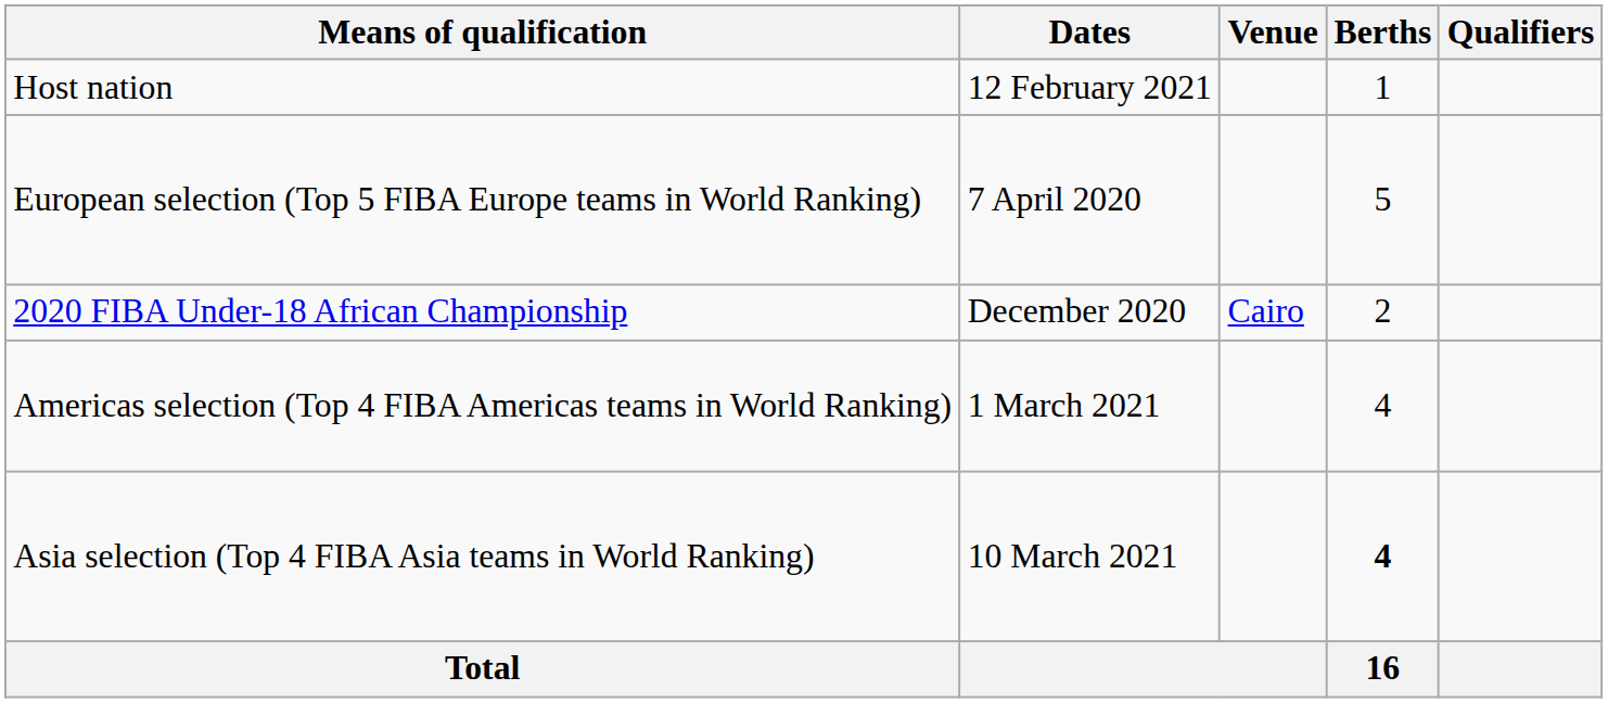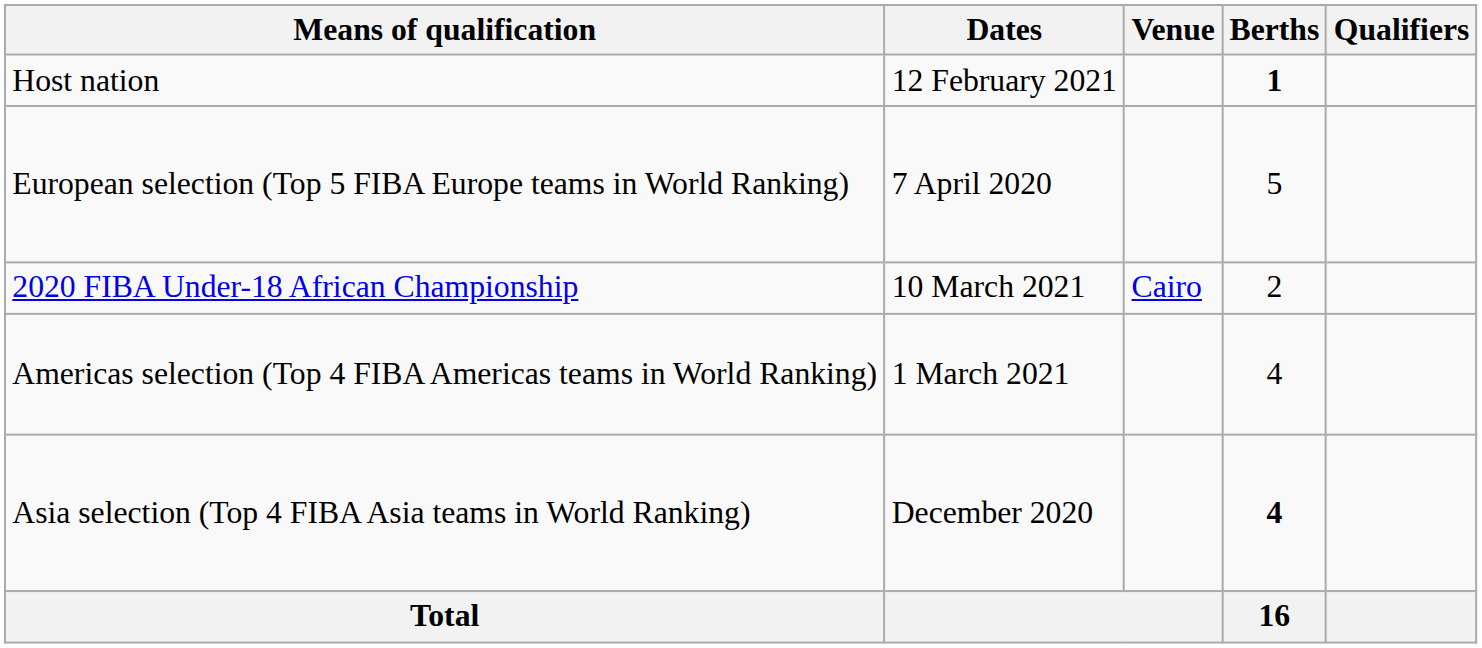 <table class="wikitable">
 <tr>
 <th>Means of qualification</th>
 <th>Dates</th>
 <th>Venue</th>
 <th>Berths</th>
 <th>Qualifiers</th>
 </tr>
 <tr>
 <td>Host nation</td>
 <td>12 February 2021</td>
 <td></td>
-<td style="text-align:center;">1</td>
+<td style="text-align:center;"><strong>1</strong></td>
 <td></td>
 </tr>
 <tr>
 <td>European selection (Top 5 FIBA Europe teams in World Ranking)</td>
 <td>7 April 2020</td>
 <td></td>
 <td style="text-align:center;">5</td>
 <td><br><br><br><br></td>
 </tr>
 <tr>
 <td><a href='#'>2020 FIBA Under-18 African Championship</a></td>
-<td>December 2020</td>
+<td>10 March 2021</td>
 <td><a href='#'>Cairo</a></td>
 <td style="text-align:center;">2</td>
 <td><br></td>
 </tr>
 <tr>
 <td>Americas selection (Top 4 FIBA Americas teams in World Ranking)</td>
 <td>1 March 2021</td>
 <td></td>
 <td style="text-align:center;">4</td>
 <td><br><br><br></td>
 </tr>
 <tr>
 <td>Asia selection (Top 4 FIBA Asia teams in World Ranking)</td>
-<td>10 March 2021</td>
+<td>December 2020</td>
 <td></td>
 <td style="text-align:center;"><strong>4</strong></td>
 <td><br><s></s><br><br><br></td>
 </tr>
 <tr>
 <th>Total</th>
 <th colspan="2"></th>
 <th>16</th>
 <th></th>
 </tr>
 </table>
